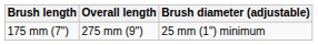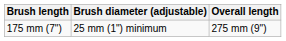 <table class="wikitable">
 <tr>
 <th>Brush length</th>
+<th>Brush diameter (adjustable)</th>
 <th>Overall length</th>
-<th>Brush diameter (adjustable)</th>
 </tr>
 <tr>
 <td>175 mm (7")</td>
+<td>25 mm (1") minimum</td>
 <td>275 mm (9")</td>
-<td>25 mm (1") minimum</td>
 </tr>
 </table>
